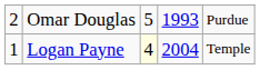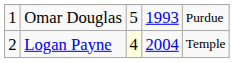 <table class="wikitable">
 <tr>
 </tr>
 <tr>
-<td>2</td>
+<td>1</td>
 <td>Omar Douglas</td>
 <td>5</td>
 <td><a href='#'>1993</a></td>
 <td style="font-size:80%;">Purdue</td>
 </tr>
 <tr>
-<td>1</td>
+<td>2</td>
 <td><a href='#'>Logan Payne</a></td>
 <td style="background: lightyellow;">4</td>
 <td><a href='#'>2004</a></td>
 <td style="font-size:80%;">Temple</td>
 </tr>
 </table>
